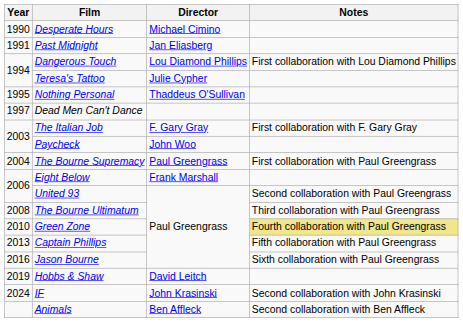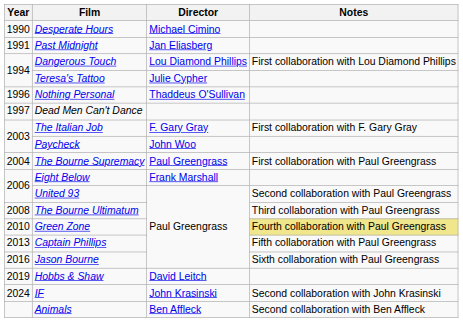 <table class="wikitable">
 <tr>
 <th>Year</th>
 <th>Film</th>
 <th>Director</th>
 <th>Notes</th>
 </tr>
 <tr>
 <td>1990</td>
 <td><em><a href='#'>Desperate Hours</a></em></td>
 <td><a href='#'>Michael Cimino</a></td>
 <td></td>
 </tr>
 <tr>
 <td>1991</td>
 <td><em><a href='#'>Past Midnight</a></em></td>
 <td><a href='#'>Jan Eliasberg</a></td>
 <td></td>
 </tr>
 <tr>
 <td rowspan=2>1994</td>
 <td><em><a href='#'>Dangerous Touch</a></em></td>
 <td><a href='#'>Lou Diamond Phillips</a></td>
 <td>First collaboration with Lou Diamond Phillips</td>
 </tr>
 <tr>
 <td><em><a href='#'>Teresa's Tattoo</a></em></td>
 <td><a href='#'>Julie Cypher</a></td>
 <td></td>
 </tr>
 <tr>
-<td>1995</td>
+<td>1996</td>
 <td><em><a href='#'>Nothing Personal</a></em></td>
 <td><a href='#'>Thaddeus O'Sullivan</a></td>
 <td></td>
 </tr>
 <tr>
 <td>1997</td>
 <td><em>Dead Men Can't Dance</em></td>
 <td></td>
 <td></td>
 </tr>
 <tr>
 <td rowspan=2>2003</td>
 <td><em><a href='#'>The Italian Job</a></em></td>
 <td><a href='#'>F. Gary Gray</a></td>
 <td>First collaboration with F. Gary Gray</td>
 </tr>
 <tr>
 <td><em><a href='#'>Paycheck</a></em></td>
 <td><a href='#'>John Woo</a></td>
 <td></td>
 </tr>
 <tr>
 <td>2004</td>
 <td><em><a href='#'>The Bourne Supremacy</a></em></td>
 <td><a href='#'>Paul Greengrass</a></td>
 <td>First collaboration with Paul Greengrass</td>
 </tr>
 <tr>
 <td rowspan=2>2006</td>
 <td><em><a href='#'>Eight Below</a></em></td>
 <td><a href='#'>Frank Marshall</a></td>
 <td></td>
 </tr>
 <tr>
 <td><em><a href='#'>United 93</a></em></td>
 <td rowspan=5>Paul Greengrass</td>
 <td>Second collaboration with Paul Greengrass</td>
 </tr>
 <tr>
 <td>2008</td>
 <td><em><a href='#'>The Bourne Ultimatum</a></em></td>
 <td>Third collaboration with Paul Greengrass</td>
 </tr>
 <tr>
 <td>2010</td>
 <td><em><a href='#'>Green Zone</a></em></td>
 <td style="background: khaki;">Fourth collaboration with Paul Greengrass</td>
 </tr>
 <tr>
 <td>2013</td>
 <td><em><a href='#'>Captain Phillips</a></em></td>
 <td>Fifth collaboration with Paul Greengrass</td>
 </tr>
 <tr>
 <td>2016</td>
 <td><em><a href='#'>Jason Bourne</a></em></td>
 <td>Sixth collaboration with Paul Greengrass</td>
 </tr>
 <tr>
 <td>2019</td>
 <td><em><a href='#'>Hobbs & Shaw</a></em></td>
 <td><a href='#'>David Leitch</a></td>
 <td></td>
 </tr>
 <tr>
 <td>2024</td>
 <td><em><a href='#'>IF</a></em></td>
 <td><a href='#'>John Krasinski</a></td>
 <td>Second collaboration with John Krasinski</td>
 </tr>
 <tr>
 <td></td>
 <td><em><a href='#'>Animals</a></em></td>
 <td><a href='#'>Ben Affleck</a></td>
 <td>Second collaboration with Ben Affleck</td>
 </tr>
 </table>
